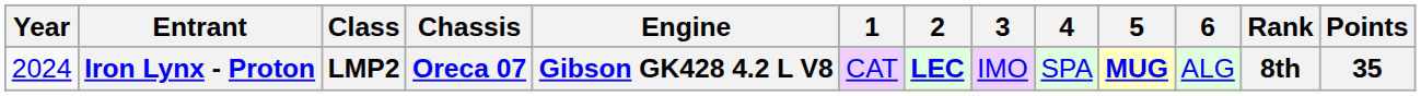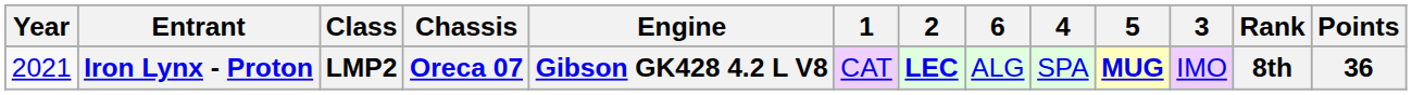 <table class="wikitable" style="text-align:center; font-size:85%">
 <tr>
 <th>Year</th>
 <th>Entrant</th>
 <th>Class</th>
 <th>Chassis</th>
 <th>Engine</th>
 <th>1</th>
 <th>2</th>
-<th>3</th>
+<th>6</th>
 <th>4</th>
 <th>5</th>
-<th>6</th>
+<th>3</th>
 <th>Rank</th>
 <th>Points</th>
 </tr>
 <tr>
-<td><a href='#'>2024</a></td>
+<td><a href='#'>2021</a></td>
 <th nowrap><a href='#'>Iron Lynx</a> - <a href='#'>Proton</a></th>
 <th>LMP2</th>
 <th nowrap><a href='#'>Oreca 07</a></th>
 <th nowrap><a href='#'>Gibson</a> GK428 4.2 L V8</th>
 <td style="background:#EFCFFF;"><a href='#'>CAT</a><br></td>
 <td style="background:#DFFFDF;"><strong><a href='#'>LEC</a><br></strong></td>
-<td style="background:#EFCFFF;"><a href='#'>IMO</a><br></td>
+<td style="background:#DFFFDF;"><a href='#'>ALG</a><br></td>
 <td style="background:#DFFFDF;"><a href='#'>SPA</a><br></td>
 <td style="background:#FFFFBF;"><strong><a href='#'>MUG</a></strong><br></td>
-<td style="background:#DFFFDF;"><a href='#'>ALG</a><br></td>
+<td style="background:#EFCFFF;"><a href='#'>IMO</a><br></td>
 <th>8th</th>
-<th>35</th>
+<th>36</th>
 </tr>
 </table>
